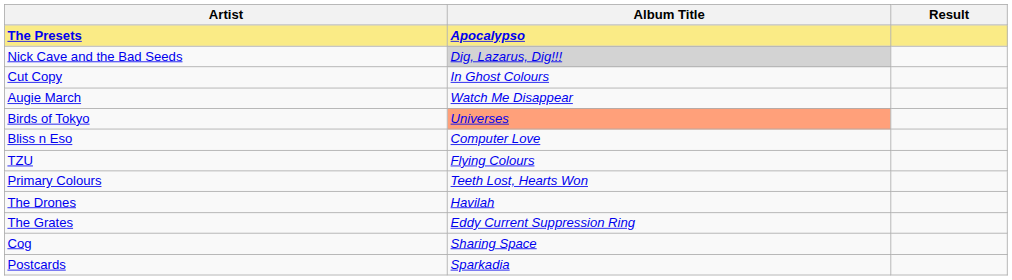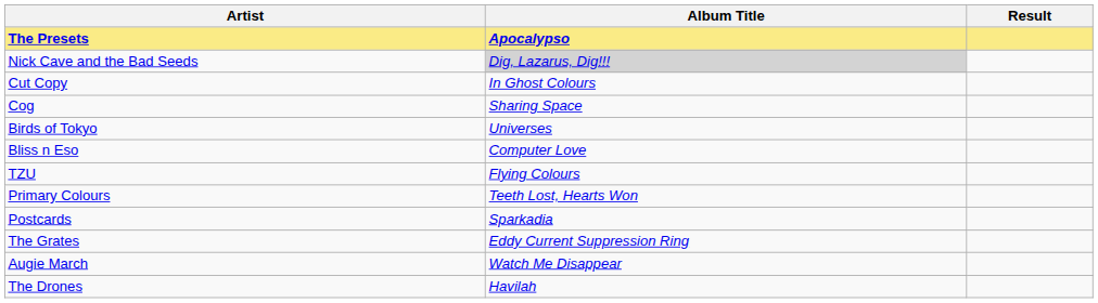 <table class="sortable wikitable">
 <tr>
 <th width="19%">Artist</th>
 <th width="19%">Album Title</th>
 <th width="5%">Result</th>
 </tr>
 <tr style="background:#FAEB86">
 <td><strong><a href='#'>The Presets</a></strong></td>
 <td><strong><em><a href='#'>Apocalypso</a></em></strong></td>
 <td></td>
 </tr>
 <tr>
 <td><a href='#'>Nick Cave and the Bad Seeds</a></td>
 <td style="background: lightgrey;"><em><a href='#'>Dig, Lazarus, Dig!!!</a></em></td>
 <td></td>
 </tr>
 <tr>
 <td><a href='#'>Cut Copy</a></td>
 <td><em><a href='#'>In Ghost Colours</a></em></td>
 <td></td>
 </tr>
 <tr>
-<td><a href='#'>Augie March</a></td>
-<td><em><a href='#'>Watch Me Disappear</a></em></td>
+<td><a href='#'>Cog</a></td>
+<td><em><a href='#'>Sharing Space</a></em></td>
 <td></td>
 </tr>
 <tr>
 <td><a href='#'>Birds of Tokyo</a></td>
-<td style="background: lightsalmon;"><em><a href='#'>Universes</a></em></td>
+<td><em><a href='#'>Universes</a></em></td>
 <td></td>
 </tr>
 <tr>
 <td><a href='#'>Bliss n Eso</a></td>
 <td><em><a href='#'>Computer Love</a></em></td>
 <td></td>
 </tr>
 <tr>
 <td><a href='#'>TZU</a></td>
 <td><em><a href='#'>Flying Colours</a></em></td>
 <td></td>
 </tr>
 <tr>
 <td><a href='#'>Primary Colours</a></td>
 <td><em><a href='#'>Teeth Lost, Hearts Won</a></em></td>
 <td></td>
 </tr>
 <tr>
-<td><a href='#'>The Drones</a></td>
-<td><em><a href='#'>Havilah</a></em></td>
+<td><a href='#'>Postcards</a></td>
+<td><em><a href='#'>Sparkadia</a></em></td>
 <td></td>
 </tr>
 <tr>
 <td><a href='#'>The Grates</a></td>
 <td><em><a href='#'>Eddy Current Suppression Ring</a></em></td>
 <td></td>
 </tr>
 <tr>
-<td><a href='#'>Cog</a></td>
-<td><em><a href='#'>Sharing Space</a></em></td>
+<td><a href='#'>Augie March</a></td>
+<td><em><a href='#'>Watch Me Disappear</a></em></td>
 <td></td>
 </tr>
 <tr>
-<td><a href='#'>Postcards</a></td>
-<td><em><a href='#'>Sparkadia</a></em></td>
+<td><a href='#'>The Drones</a></td>
+<td><em><a href='#'>Havilah</a></em></td>
 <td></td>
 </tr>
 </table>
